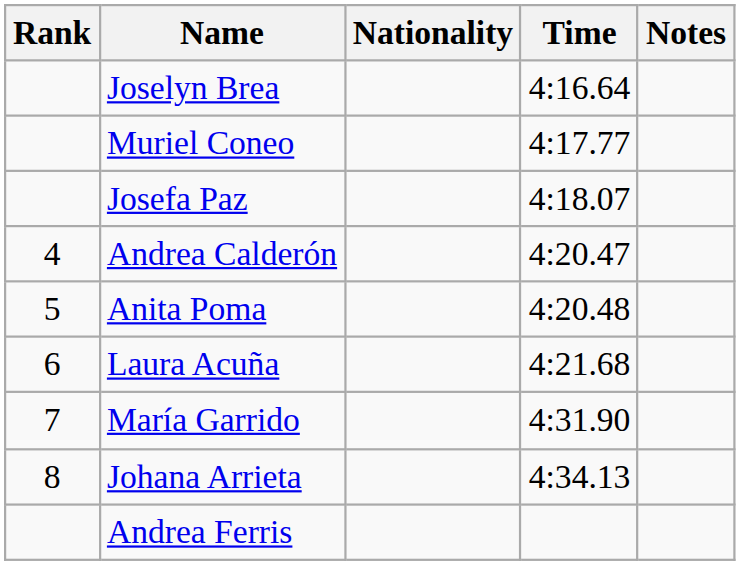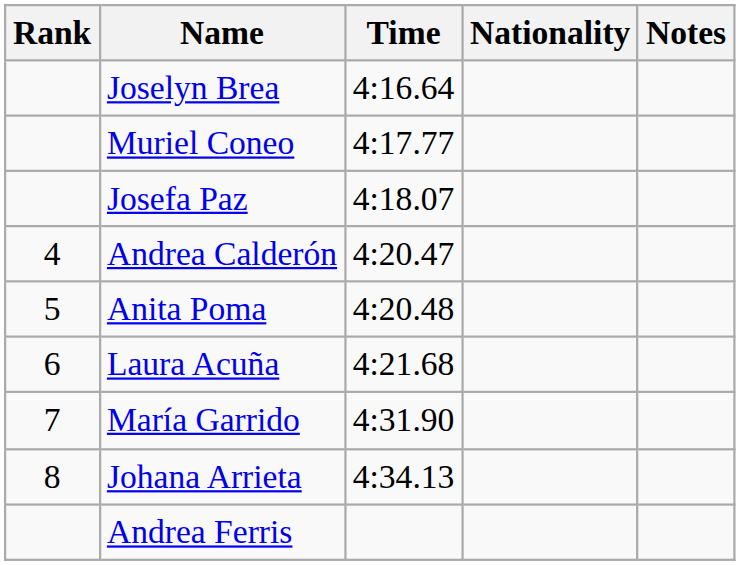 <table class="wikitable sortable" style="text-align:center;font-size:95%">
 <tr>
 <th>Rank</th>
 <th>Name</th>
+<th>Time</th>
 <th>Nationality</th>
-<th>Time</th>
 <th>Notes</th>
 </tr>
 <tr>
 <td></td>
 <td align=left><a href='#'>Joselyn Brea</a></td>
+<td>4:16.64</td>
 <td align=left></td>
-<td>4:16.64</td>
 <td></td>
 </tr>
 <tr>
 <td></td>
 <td align=left><a href='#'>Muriel Coneo</a></td>
+<td>4:17.77</td>
 <td align=left></td>
-<td>4:17.77</td>
 <td></td>
 </tr>
 <tr>
 <td></td>
 <td align=left><a href='#'>Josefa Paz</a></td>
+<td>4:18.07</td>
 <td align=left></td>
-<td>4:18.07</td>
 <td></td>
 </tr>
 <tr>
 <td>4</td>
 <td align=left><a href='#'>Andrea Calderón</a></td>
+<td>4:20.47</td>
 <td align=left></td>
-<td>4:20.47</td>
 <td></td>
 </tr>
 <tr>
 <td>5</td>
 <td align=left><a href='#'>Anita Poma</a></td>
+<td>4:20.48</td>
 <td align=left></td>
-<td>4:20.48</td>
 <td></td>
 </tr>
 <tr>
 <td>6</td>
 <td align=left><a href='#'>Laura Acuña</a></td>
+<td>4:21.68</td>
 <td align=left></td>
-<td>4:21.68</td>
 <td></td>
 </tr>
 <tr>
 <td>7</td>
 <td align=left><a href='#'>María Garrido</a></td>
+<td>4:31.90</td>
 <td align=left></td>
-<td>4:31.90</td>
 <td></td>
 </tr>
 <tr>
 <td>8</td>
 <td align=left><a href='#'>Johana Arrieta</a></td>
+<td>4:34.13</td>
 <td align=left></td>
-<td>4:34.13</td>
 <td></td>
 </tr>
 <tr>
 <td></td>
 <td align=left><a href='#'>Andrea  Ferris</a></td>
+<td></td>
 <td align=left></td>
-<td></td>
 <td></td>
 </tr>
 </table>
